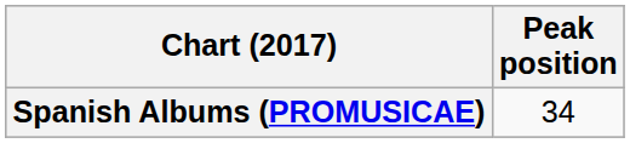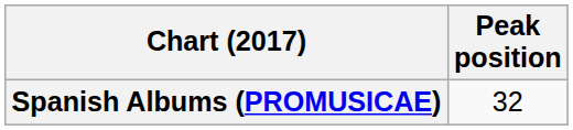 <table class="wikitable sortable plainrowheaders" style="text-align:center">
 <tr>
 <th scope="col">Chart (2017)</th>
 <th scope="col">Peak<br> position</th>
 </tr>
 <tr>
 <th scope="row">Spanish Albums (<a href='#'>PROMUSICAE</a>)</th>
-<td>34</td>
+<td>32</td>
 </tr>
 </table>
